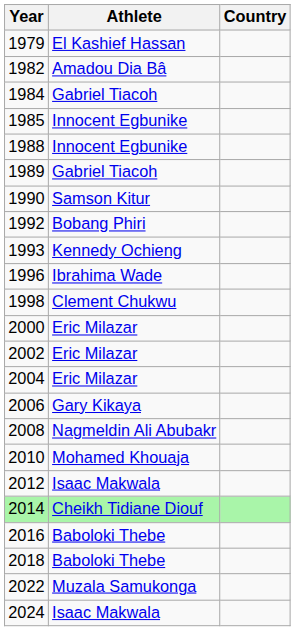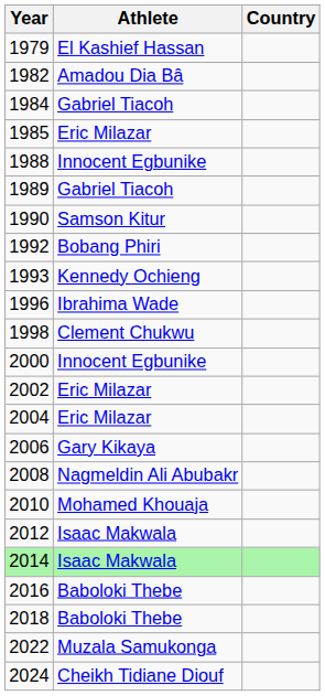 <table class="wikitable sortable">
 <tr>
 <th>Year</th>
 <th>Athlete</th>
 <th>Country</th>
 </tr>
 <tr>
 <td>1979</td>
 <td><a href='#'>El Kashief Hassan</a></td>
 <td></td>
 </tr>
 <tr>
 <td>1982</td>
 <td><a href='#'>Amadou Dia Bâ</a></td>
 <td></td>
 </tr>
 <tr>
 <td>1984</td>
 <td><a href='#'>Gabriel Tiacoh</a></td>
 <td></td>
 </tr>
 <tr>
 <td>1985</td>
-<td><a href='#'>Innocent Egbunike</a></td>
+<td><a href='#'>Eric Milazar</a></td>
 <td></td>
 </tr>
 <tr>
 <td>1988</td>
 <td><a href='#'>Innocent Egbunike</a></td>
 <td></td>
 </tr>
 <tr>
 <td>1989</td>
 <td><a href='#'>Gabriel Tiacoh</a></td>
 <td></td>
 </tr>
 <tr>
 <td>1990</td>
 <td><a href='#'>Samson Kitur</a></td>
 <td></td>
 </tr>
 <tr>
 <td>1992</td>
 <td><a href='#'>Bobang Phiri</a></td>
 <td></td>
 </tr>
 <tr>
 <td>1993</td>
 <td><a href='#'>Kennedy Ochieng</a></td>
 <td></td>
 </tr>
 <tr>
 <td>1996</td>
 <td><a href='#'>Ibrahima Wade</a></td>
 <td></td>
 </tr>
 <tr>
 <td>1998</td>
 <td><a href='#'>Clement Chukwu</a></td>
 <td></td>
 </tr>
 <tr>
 <td>2000</td>
-<td><a href='#'>Eric Milazar</a></td>
+<td><a href='#'>Innocent Egbunike</a></td>
 <td></td>
 </tr>
 <tr>
 <td>2002</td>
 <td><a href='#'>Eric Milazar</a></td>
 <td></td>
 </tr>
 <tr>
 <td>2004</td>
 <td><a href='#'>Eric Milazar</a></td>
 <td></td>
 </tr>
 <tr>
 <td>2006</td>
 <td><a href='#'>Gary Kikaya</a></td>
 <td></td>
 </tr>
 <tr>
 <td>2008</td>
 <td><a href='#'>Nagmeldin Ali Abubakr</a></td>
 <td></td>
 </tr>
 <tr>
 <td>2010</td>
 <td><a href='#'>Mohamed Khouaja</a></td>
 <td></td>
 </tr>
 <tr>
 <td>2012</td>
 <td><a href='#'>Isaac Makwala</a></td>
 <td></td>
 </tr>
 <tr bgcolor=#A9F5A9>
 <td>2014</td>
-<td><a href='#'>Cheikh Tidiane Diouf</a></td>
+<td><a href='#'>Isaac Makwala</a></td>
 <td></td>
 </tr>
 <tr>
 <td>2016</td>
 <td><a href='#'>Baboloki Thebe</a></td>
 <td></td>
 </tr>
 <tr>
 <td>2018</td>
 <td><a href='#'>Baboloki Thebe</a></td>
 <td></td>
 </tr>
 <tr>
 <td>2022</td>
 <td><a href='#'>Muzala Samukonga</a></td>
 <td></td>
 </tr>
 <tr>
 <td>2024</td>
-<td><a href='#'>Isaac Makwala</a></td>
+<td><a href='#'>Cheikh Tidiane Diouf</a></td>
 <td></td>
 </tr>
 </table>
